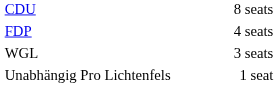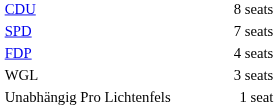 <table cellpadding="2" style="width:300px; text-align:right; white-space:nowrap;">
 <tr>
 <td style="text-align:left;"><a href='#'>CDU</a></td>
 <td>8 seats</td>
+</tr>
+<tr>
+<td style="text-align:left;"><a href='#'>SPD</a></td>
+<td>7 seats</td>
 </tr>
 <tr>
 <td style="text-align:left;"><a href='#'>FDP</a></td>
 <td>4 seats</td>
 </tr>
 <tr>
 <td style="text-align:left;">WGL</td>
 <td>3 seats</td>
 </tr>
 <tr>
 <td style="text-align:left;">Unabhängig Pro Lichtenfels</td>
 <td>1 seat</td>
 </tr>
 </table>
